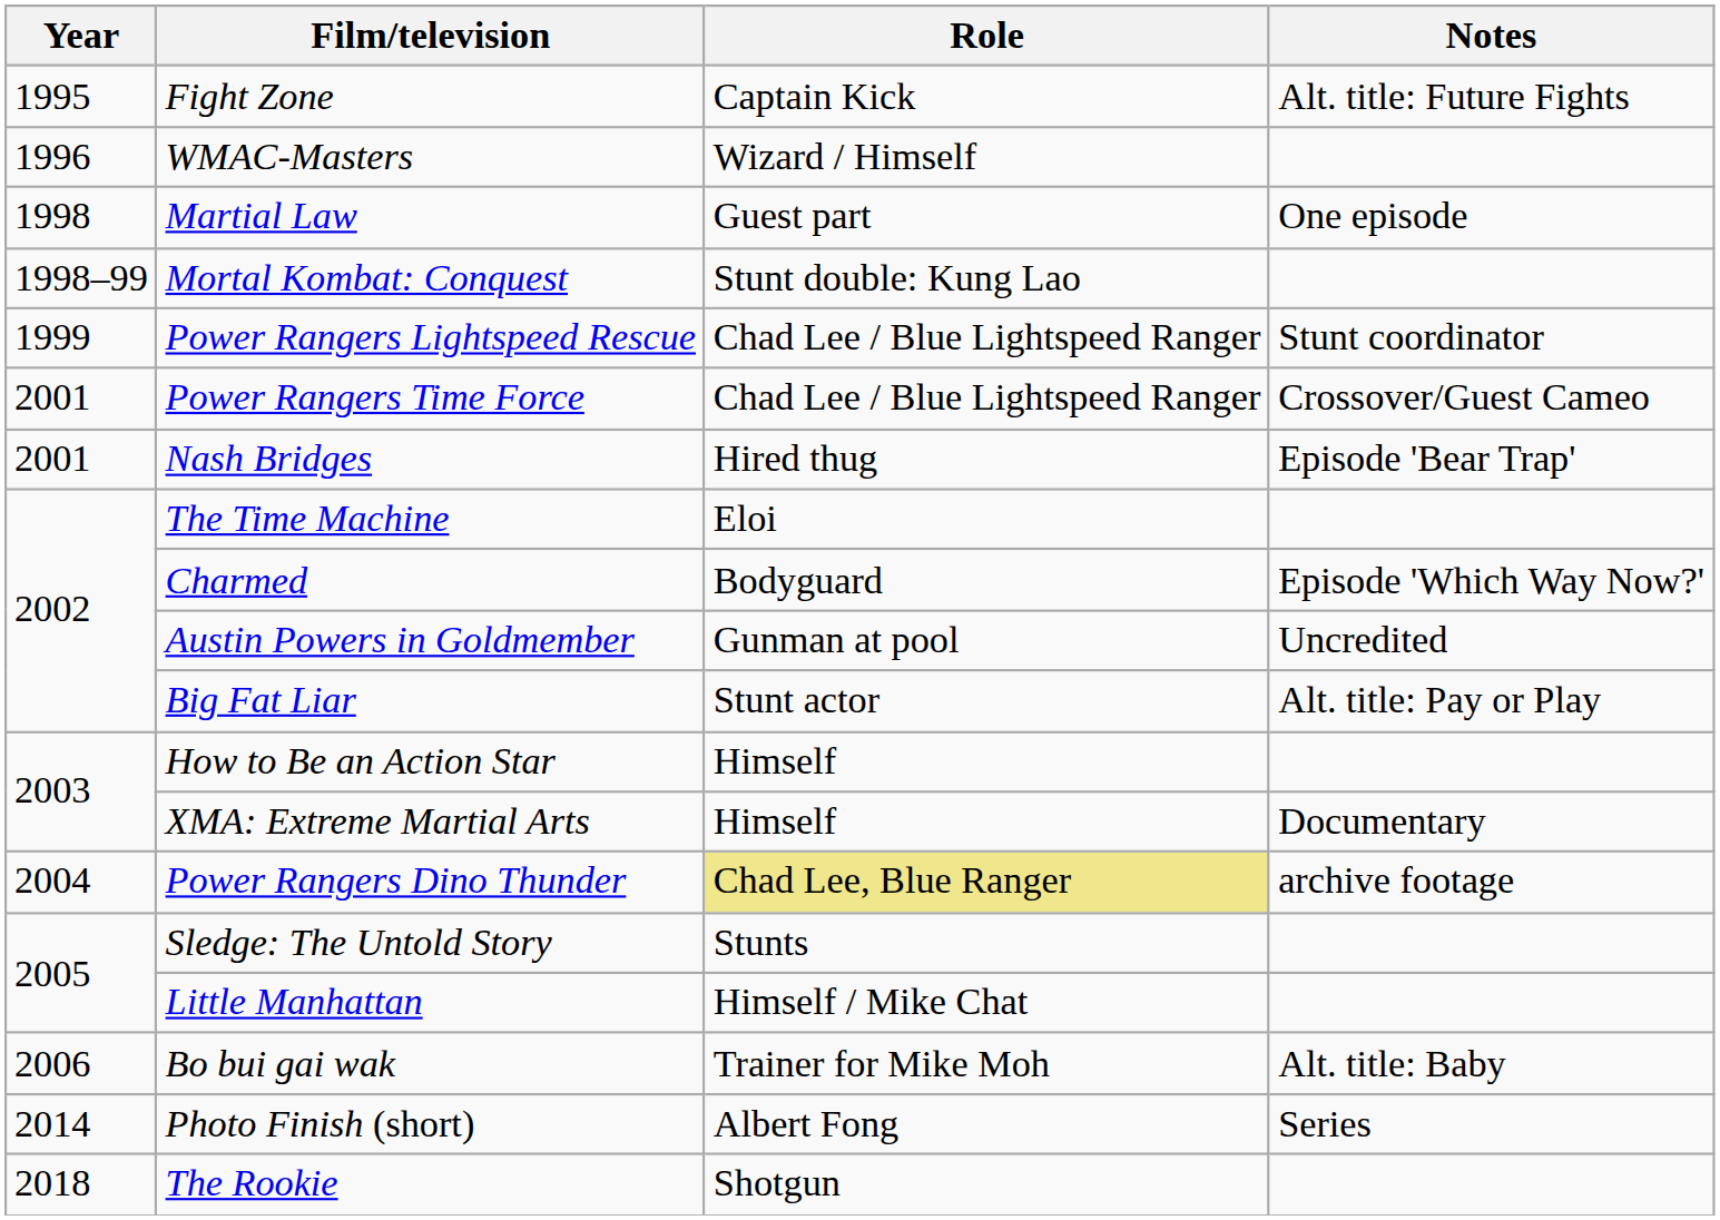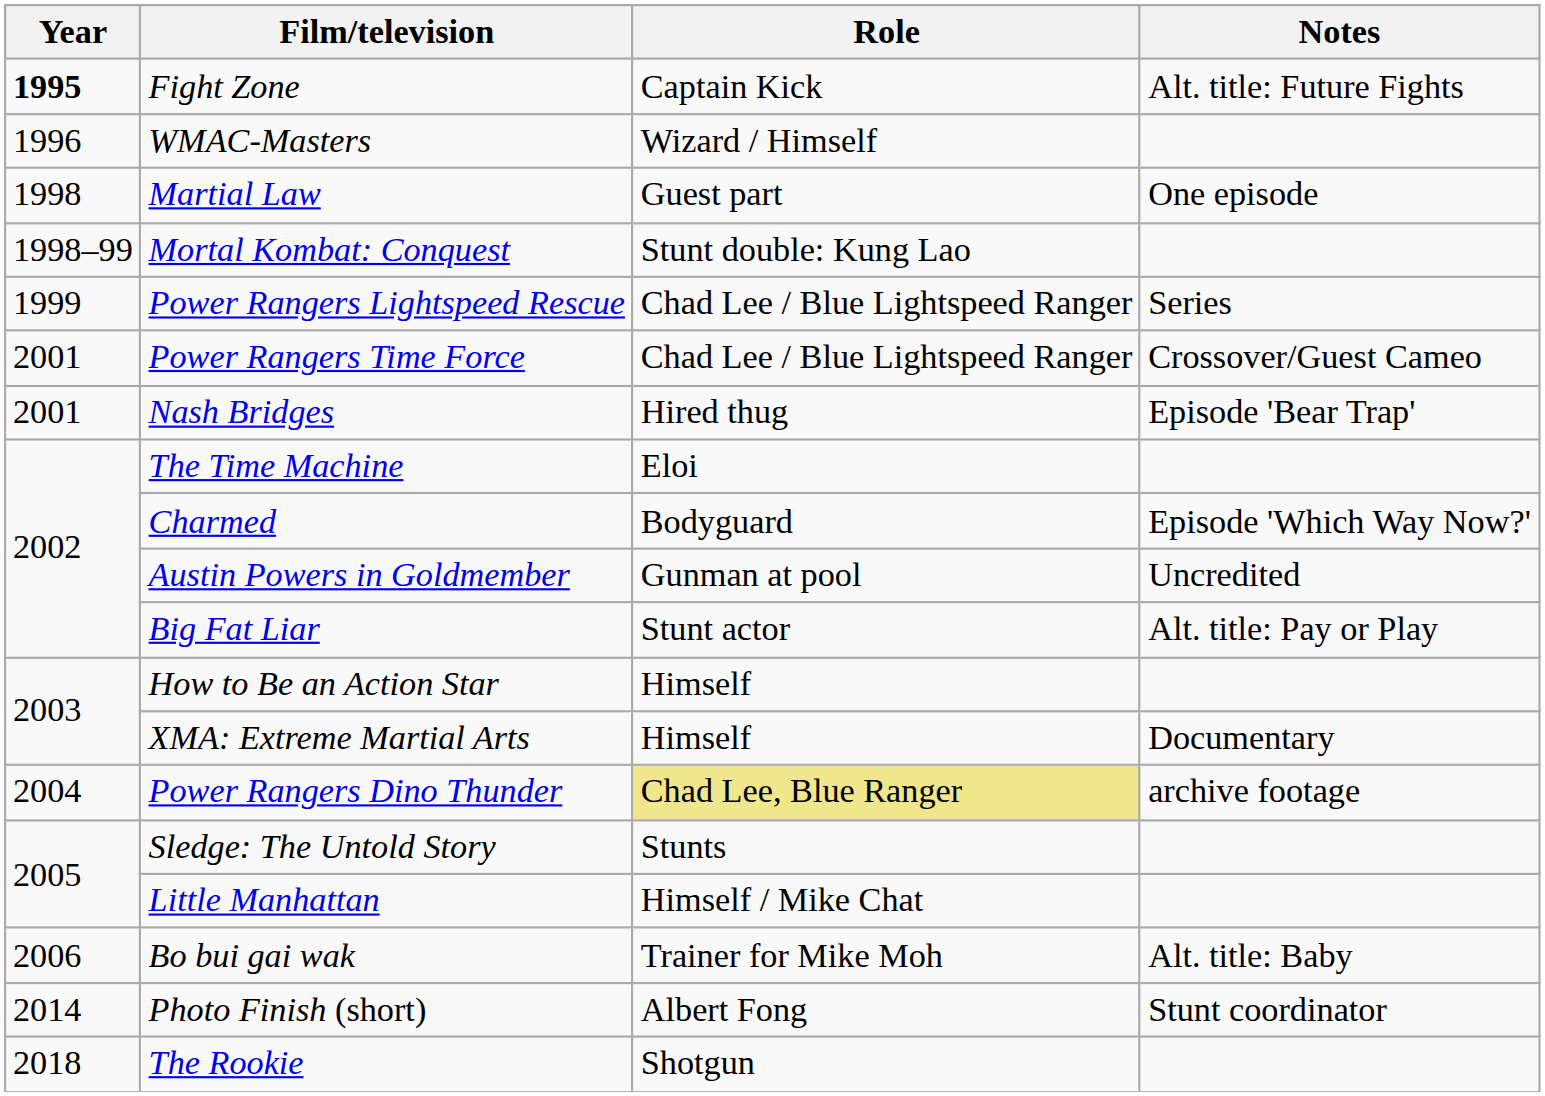 <table class="wikitable">
 <tr style="background:#ccc; text-align:center;">
 <th>Year</th>
 <th>Film/television</th>
 <th>Role</th>
 <th>Notes</th>
 </tr>
 <tr>
-<td>1995</td>
+<td><strong>1995</strong></td>
 <td><em>Fight Zone</em></td>
 <td>Captain Kick</td>
 <td>Alt. title: Future Fights</td>
 </tr>
 <tr>
 <td>1996</td>
 <td><em>WMAC-Masters</em></td>
 <td>Wizard / Himself</td>
 <td></td>
 </tr>
 <tr>
 <td>1998</td>
 <td><em><a href='#'>Martial Law</a></em></td>
 <td>Guest part</td>
 <td>One episode</td>
 </tr>
 <tr>
 <td>1998–99</td>
 <td><em><a href='#'>Mortal Kombat: Conquest</a></em></td>
 <td>Stunt double: Kung Lao</td>
 <td></td>
 </tr>
 <tr>
 <td>1999</td>
 <td><em><a href='#'>Power Rangers Lightspeed Rescue</a></em></td>
 <td>Chad Lee / Blue Lightspeed Ranger</td>
-<td>Stunt coordinator</td>
+<td>Series</td>
 </tr>
 <tr>
 <td>2001</td>
 <td><em><a href='#'>Power Rangers Time Force</a></em></td>
 <td>Chad Lee / Blue Lightspeed Ranger</td>
 <td>Crossover/Guest Cameo</td>
 </tr>
 <tr>
 <td>2001</td>
 <td><em><a href='#'>Nash Bridges</a></em></td>
 <td>Hired thug</td>
 <td>Episode 'Bear Trap'</td>
 </tr>
 <tr>
 <td rowspan="4">2002</td>
 <td><em><a href='#'>The Time Machine</a></em></td>
 <td>Eloi</td>
 <td></td>
 </tr>
 <tr>
 <td><em><a href='#'>Charmed</a></em></td>
 <td>Bodyguard</td>
 <td>Episode 'Which Way Now?'</td>
 </tr>
 <tr>
 <td><em><a href='#'>Austin Powers in Goldmember</a></em></td>
 <td>Gunman at pool</td>
 <td>Uncredited</td>
 </tr>
 <tr>
 <td><em><a href='#'>Big Fat Liar</a></em></td>
 <td>Stunt actor</td>
 <td>Alt. title: Pay or Play</td>
 </tr>
 <tr>
 <td rowspan="2">2003</td>
 <td><em>How to Be an Action Star</em></td>
 <td>Himself</td>
 <td></td>
 </tr>
 <tr>
 <td><em>XMA: Extreme Martial Arts</em></td>
 <td>Himself</td>
 <td>Documentary</td>
 </tr>
 <tr>
 <td>2004</td>
 <td><em><a href='#'>Power Rangers Dino Thunder</a></em></td>
 <td style="background: khaki;">Chad Lee, Blue Ranger</td>
 <td>archive footage</td>
 </tr>
 <tr>
 <td rowspan="2">2005</td>
 <td><em>Sledge: The Untold Story</em></td>
 <td>Stunts</td>
 <td></td>
 </tr>
 <tr>
 <td><em><a href='#'>Little Manhattan</a></em></td>
 <td>Himself / Mike Chat</td>
 <td></td>
 </tr>
 <tr>
 <td>2006</td>
 <td><em>Bo bui gai wak</em></td>
 <td>Trainer for Mike Moh</td>
 <td>Alt. title: Baby</td>
 </tr>
 <tr>
 <td>2014</td>
 <td><em>Photo Finish</em> (short)</td>
 <td>Albert Fong</td>
-<td>Series</td>
+<td>Stunt coordinator</td>
 </tr>
 <tr>
 <td>2018</td>
 <td><em><a href='#'>The Rookie</a></em></td>
 <td>Shotgun</td>
 <td></td>
 </tr>
 </table>
